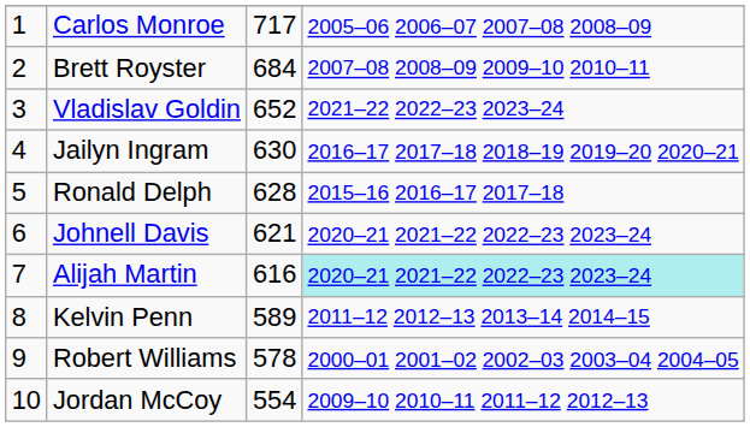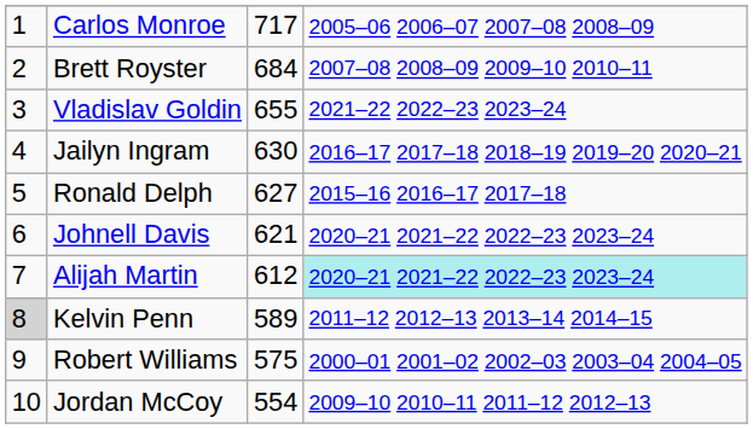 <table class="wikitable">
 <tr>
 </tr>
 <tr>
 <td>1</td>
 <td><a href='#'>Carlos Monroe</a></td>
 <td>717</td>
 <td style="font-size:80%;"><a href='#'>2005–06</a> <a href='#'>2006–07</a> <a href='#'>2007–08</a> <a href='#'>2008–09</a></td>
 </tr>
 <tr>
 <td>2</td>
 <td>Brett Royster</td>
 <td>684</td>
 <td style="font-size:80%;"><a href='#'>2007–08</a> <a href='#'>2008–09</a> <a href='#'>2009–10</a> <a href='#'>2010–11</a></td>
 </tr>
 <tr>
 <td>3</td>
 <td><a href='#'>Vladislav Goldin</a></td>
-<td>652</td>
+<td>655</td>
 <td style="font-size:80%;"><a href='#'>2021–22</a> <a href='#'>2022–23</a> <a href='#'>2023–24</a></td>
 </tr>
 <tr>
 <td>4</td>
 <td>Jailyn Ingram</td>
 <td>630</td>
 <td style="font-size:80%;"><a href='#'>2016–17</a> <a href='#'>2017–18</a> <a href='#'>2018–19</a> <a href='#'>2019–20</a> <a href='#'>2020–21</a></td>
 </tr>
 <tr>
 <td>5</td>
 <td>Ronald Delph</td>
-<td>628</td>
+<td>627</td>
 <td style="font-size:80%;"><a href='#'>2015–16</a> <a href='#'>2016–17</a> <a href='#'>2017–18</a></td>
 </tr>
 <tr>
 <td>6</td>
 <td><a href='#'>Johnell Davis</a></td>
 <td>621</td>
 <td style="font-size:80%;"><a href='#'>2020–21</a> <a href='#'>2021–22</a> <a href='#'>2022–23</a> <a href='#'>2023–24</a></td>
 </tr>
 <tr>
 <td>7</td>
 <td><a href='#'>Alijah Martin</a></td>
-<td>616</td>
+<td>612</td>
 <td style="background: paleturquoise; font-size:80%;"><a href='#'>2020–21</a> <a href='#'>2021–22</a> <a href='#'>2022–23</a> <a href='#'>2023–24</a></td>
 </tr>
 <tr>
-<td>8</td>
+<td style="background: lightgrey;">8</td>
 <td>Kelvin Penn</td>
 <td>589</td>
 <td style="font-size:80%;"><a href='#'>2011–12</a> <a href='#'>2012–13</a> <a href='#'>2013–14</a> <a href='#'>2014–15</a></td>
 </tr>
 <tr>
 <td>9</td>
 <td>Robert Williams</td>
-<td>578</td>
+<td>575</td>
 <td style="font-size:80%;"><a href='#'>2000–01</a> <a href='#'>2001–02</a> <a href='#'>2002–03</a> <a href='#'>2003–04</a> <a href='#'>2004–05</a></td>
 </tr>
 <tr>
 <td>10</td>
 <td>Jordan McCoy</td>
 <td>554</td>
 <td style="font-size:80%;"><a href='#'>2009–10</a> <a href='#'>2010–11</a> <a href='#'>2011–12</a> <a href='#'>2012–13</a></td>
 </tr>
 </table>
